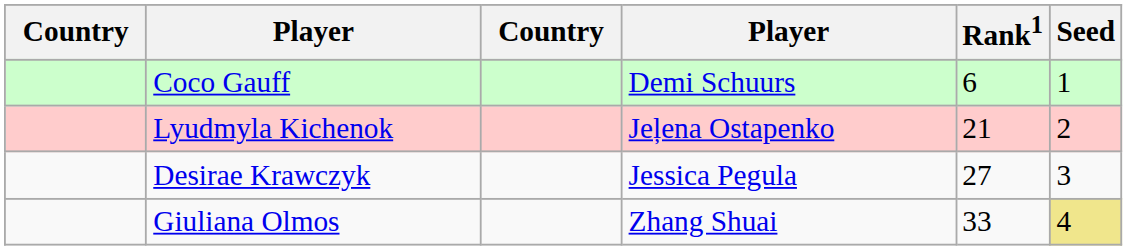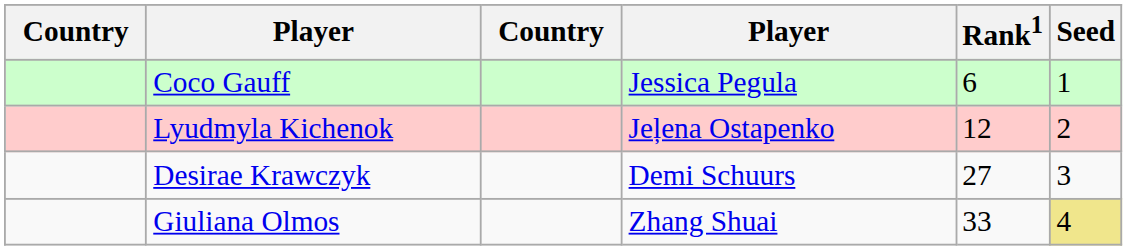 <table class="sortable wikitable">
 <tr>
 <th width="70">Country</th>
 <th width="175">Player</th>
 <th width="70">Country</th>
 <th width="175">Player</th>
 <th>Rank<sup>1</sup></th>
 <th>Seed</th>
 </tr>
 <tr style="background:#cfc;">
 <td></td>
 <td><a href='#'>Coco Gauff</a></td>
 <td></td>
-<td><a href='#'>Demi Schuurs</a></td>
+<td><a href='#'>Jessica Pegula</a></td>
 <td>6</td>
 <td>1</td>
 </tr>
 <tr style="background:#fcc;">
 <td></td>
 <td><a href='#'>Lyudmyla Kichenok</a></td>
 <td></td>
 <td><a href='#'>Jeļena Ostapenko</a></td>
-<td>21</td>
+<td>12</td>
 <td>2</td>
 </tr>
 <tr>
 <td></td>
 <td><a href='#'>Desirae Krawczyk</a></td>
 <td></td>
-<td><a href='#'>Jessica Pegula</a></td>
+<td><a href='#'>Demi Schuurs</a></td>
 <td>27</td>
 <td>3</td>
 </tr>
 <tr>
 <td></td>
 <td><a href='#'>Giuliana Olmos</a></td>
 <td></td>
 <td><a href='#'>Zhang Shuai</a></td>
 <td>33</td>
 <td style="background: khaki;">4</td>
 </tr>
 </table>
